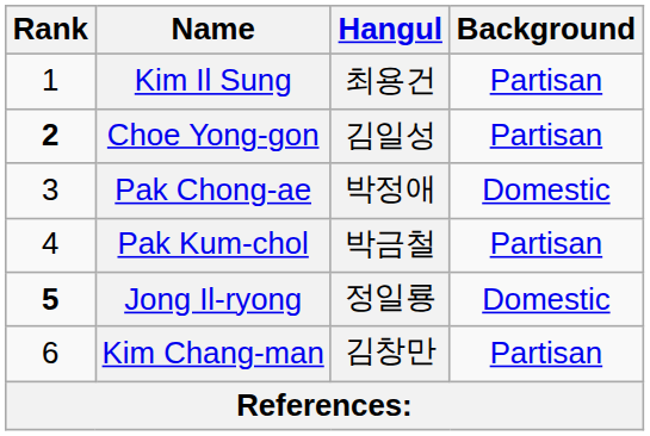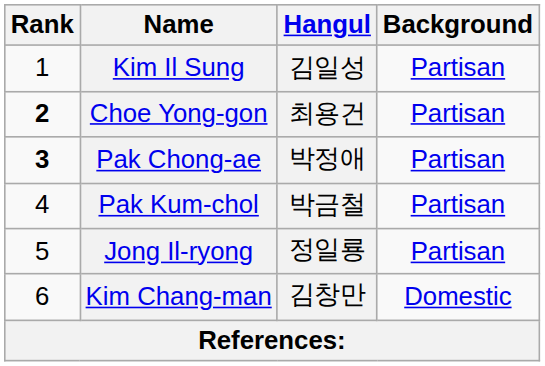 <table class="wikitable sortable">
 <tr>
 <th scope="col">Rank<br></th>
 <th scope="col">Name</th>
 <th class="unsortable"><a href='#'>Hangul</a></th>
 <th>Background</th>
 </tr>
 <tr>
 <td align="center">1</td>
 <th align="center" scope="row" style="font-weight:normal;"><a href='#'>Kim Il Sung</a></th>
-<th align="center" scope="row" style="font-weight:normal;">최용건</th>
+<th align="center" scope="row" style="font-weight:normal;">김일성</th>
 <td align="center"><a href='#'>Partisan</a></td>
 </tr>
 <tr>
 <td align="center"><strong>2</strong></td>
 <th align="center" scope="row" style="font-weight:normal;"><a href='#'>Choe Yong-gon</a></th>
-<th align="center" scope="row" style="font-weight:normal;">김일성</th>
+<th align="center" scope="row" style="font-weight:normal;">최용건</th>
 <td align="center"><a href='#'>Partisan</a></td>
 </tr>
 <tr>
-<td align="center">3</td>
+<td align="center"><strong>3</strong></td>
 <th align="center" scope="row" style="font-weight:normal;"><a href='#'>Pak Chong-ae</a></th>
 <th align="center" scope="row" style="font-weight:normal;">박정애</th>
-<td align="center"><a href='#'>Domestic</a></td>
+<td align="center"><a href='#'>Partisan</a></td>
 </tr>
 <tr>
 <td align="center">4</td>
 <th align="center" scope="row" style="font-weight:normal;"><a href='#'>Pak Kum-chol</a></th>
 <th align="center" scope="row" style="font-weight:normal;">박금철</th>
 <td align="center"><a href='#'>Partisan</a></td>
 </tr>
 <tr>
-<td align="center"><strong>5</strong></td>
+<td align="center">5</td>
 <th align="center" scope="row" style="font-weight:normal;"><a href='#'>Jong Il-ryong</a></th>
 <th align="center" scope="row" style="font-weight:normal;">정일룡</th>
-<td align="center"><a href='#'>Domestic</a></td>
+<td align="center"><a href='#'>Partisan</a></td>
 </tr>
 <tr>
 <td align="center">6</td>
 <th align="center" scope="row" style="font-weight:normal;"><a href='#'>Kim Chang-man</a></th>
 <th align="center" scope="row" style="font-weight:normal;">김창만</th>
-<td align="center"><a href='#'>Partisan</a></td>
+<td align="center"><a href='#'>Domestic</a></td>
 </tr>
 <tr>
 <th colspan="8" unsortable><strong>References:</strong><br></th>
 </tr>
 </table>
